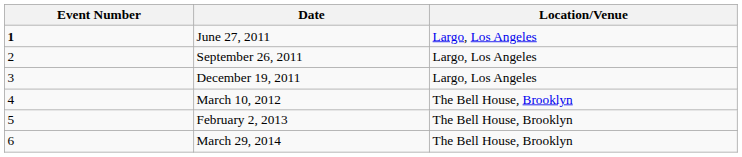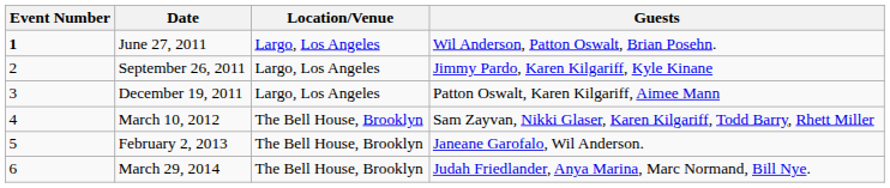 <table class="wikitable" style="width:100%">
 <tr>
 <th>Event Number</th>
 <th>Date</th>
 <th>Location/Venue</th>
+<th>Guests</th>
 </tr>
 <tr>
 <td><strong>1</strong></td>
 <td>June 27, 2011</td>
 <td><a href='#'>Largo</a>, <a href='#'>Los Angeles</a></td>
+<td><a href='#'>Wil Anderson</a>, <a href='#'>Patton Oswalt</a>, <a href='#'>Brian Posehn</a>.</td>
 </tr>
 <tr>
 <td>2</td>
 <td>September 26, 2011</td>
 <td>Largo, Los Angeles</td>
+<td><a href='#'>Jimmy Pardo</a>, <a href='#'>Karen Kilgariff</a>, <a href='#'>Kyle Kinane</a></td>
 </tr>
 <tr>
 <td>3</td>
 <td>December 19, 2011</td>
 <td>Largo, Los Angeles</td>
+<td>Patton Oswalt, Karen Kilgariff, <a href='#'>Aimee Mann</a></td>
 </tr>
 <tr>
 <td>4</td>
 <td>March 10, 2012</td>
 <td>The Bell House, <a href='#'>Brooklyn</a></td>
+<td>Sam Zayvan, <a href='#'>Nikki Glaser</a>, <a href='#'>Karen Kilgariff</a>, <a href='#'>Todd Barry</a>, <a href='#'>Rhett Miller</a></td>
 </tr>
 <tr>
 <td>5</td>
 <td>February 2, 2013</td>
 <td>The Bell House, Brooklyn</td>
+<td><a href='#'>Janeane Garofalo</a>, Wil Anderson.</td>
 </tr>
 <tr>
 <td>6</td>
 <td>March 29, 2014</td>
 <td>The Bell House, Brooklyn</td>
+<td><a href='#'>Judah Friedlander</a>, <a href='#'>Anya Marina</a>, Marc Normand, <a href='#'>Bill Nye</a>.</td>
 </tr>
 </table>
